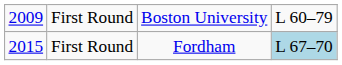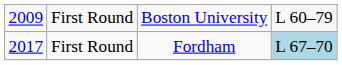 <table class=wikitable style="text-align:center">
 <tr>
 <td><a href='#'>2009</a></td>
 <td>First Round</td>
 <td><a href='#'>Boston University</a></td>
 <td>L 60–79</td>
 </tr>
 <tr>
-<td><a href='#'>2015</a></td>
+<td><a href='#'>2017</a></td>
 <td>First Round</td>
 <td><a href='#'>Fordham</a></td>
 <td style="background: lightblue;">L 67–70</td>
 </tr>
 </table>
